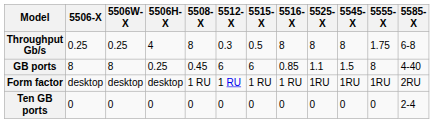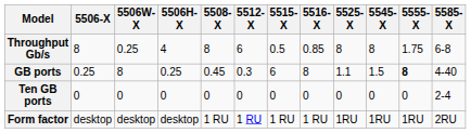 <table class="wikitable">
 <tr>
 <th>Model</th>
 <th>5506-X</th>
 <th>5506W-X</th>
 <th>5506H-X</th>
 <th>5508-X</th>
 <th>5512-X</th>
 <th>5515-X</th>
 <th>5516-X</th>
 <th>5525-X</th>
 <th>5545-X</th>
 <th>5555-X</th>
 <th>5585-X</th>
 </tr>
 <tr>
 <th>Throughput Gb/s</th>
-<td>0.25</td>
+<td>8</td>
 <td>0.25</td>
 <td>4</td>
 <td>8</td>
-<td>0.3</td>
+<td>6</td>
 <td>0.5</td>
-<td>8</td>
+<td>0.85</td>
 <td>8</td>
 <td>8</td>
 <td>1.75</td>
 <td>6-8</td>
 </tr>
 <tr>
 <th>GB ports</th>
-<td>8</td>
+<td>0.25</td>
 <td>8</td>
 <td>0.25</td>
 <td>0.45</td>
+<td>0.3</td>
 <td>6</td>
-<td>6</td>
-<td>0.85</td>
+<td>8</td>
 <td>1.1</td>
 <td>1.5</td>
-<td>8</td>
+<td><strong>8</strong></td>
 <td>4-40</td>
+</tr>
+<tr>
+<th>Ten GB ports</th>
+<td>0</td>
+<td>0</td>
+<td>0</td>
+<td>0</td>
+<td>0</td>
+<td>0</td>
+<td>0</td>
+<td>0</td>
+<td>0</td>
+<td>0</td>
+<td>2-4</td>
 </tr>
 <tr>
 <th>Form factor</th>
 <td>desktop</td>
 <td>desktop</td>
 <td>desktop</td>
 <td>1 RU</td>
 <td>1 <a href='#'>RU</a></td>
 <td>1 RU</td>
 <td>1 RU</td>
 <td>1RU</td>
 <td>1RU</td>
 <td>1RU</td>
 <td>2RU</td>
 </tr>
-<tr>
-<th>Ten GB ports</th>
-<td>0</td>
-<td>0</td>
-<td>0</td>
-<td>0</td>
-<td>0</td>
-<td>0</td>
-<td>0</td>
-<td>0</td>
-<td>0</td>
-<td>0</td>
-<td>2-4</td>
-</tr>
 </table>
